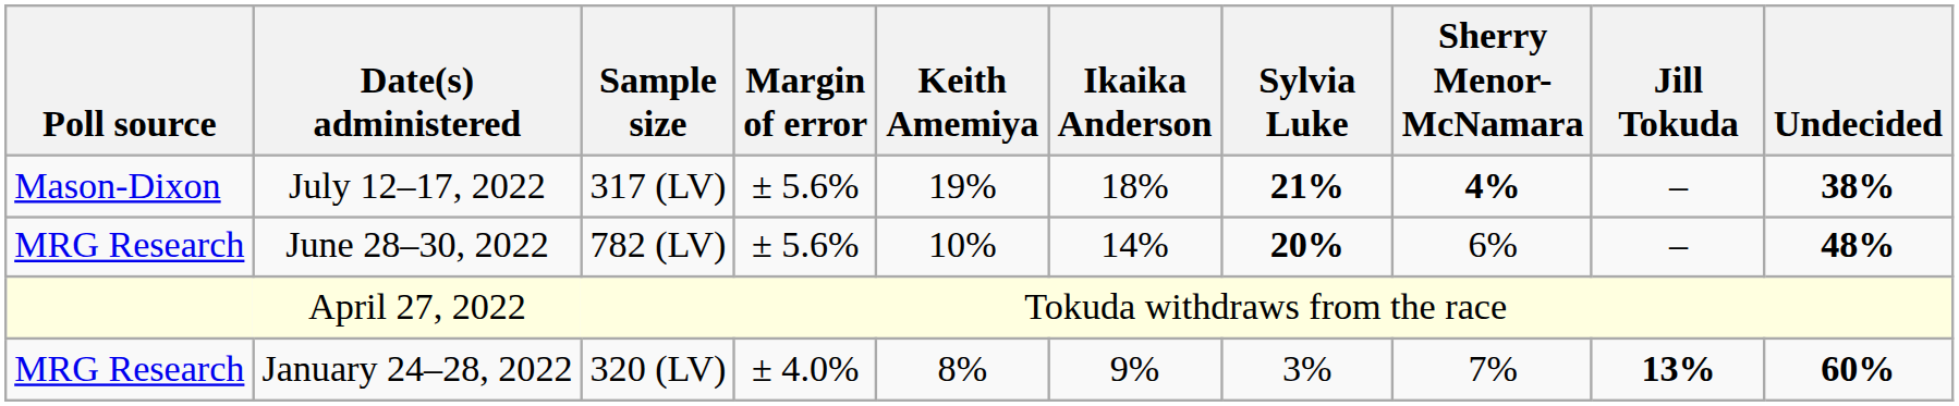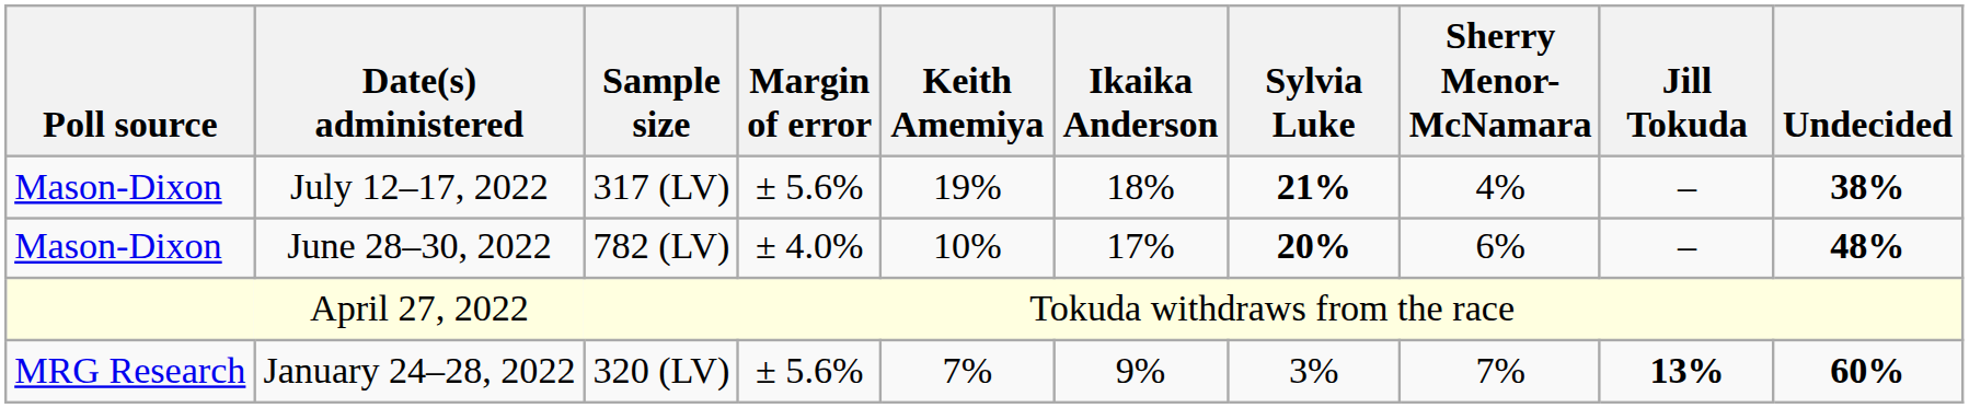 <table class="wikitable" style="font-size:90%;text-align:center;">
 <tr valign=bottom>
 <th>Poll source</th>
 <th>Date(s)<br>administered</th>
 <th>Sample<br>size</th>
 <th>Margin<br>of error</th>
 <th style="width:60px;">Keith<br>Amemiya</th>
 <th style="width:60px;">Ikaika<br>Anderson</th>
 <th style="width:60px;">Sylvia<br>Luke</th>
 <th style="width:60px;">Sherry<br>Menor-McNamara</th>
 <th style="width:60px;">Jill<br>Tokuda</th>
 <th>Undecided</th>
 </tr>
 <tr>
 <td style="text-align:left;"><a href='#'>Mason-Dixon</a></td>
 <td>July 12–17, 2022</td>
 <td>317 (LV)</td>
 <td>± 5.6%</td>
 <td>19%</td>
 <td>18%</td>
 <td><strong>21%</strong></td>
-<td><strong>4%</strong></td>
+<td>4%</td>
 <td>–</td>
 <td><strong>38%</strong></td>
 </tr>
 <tr>
-<td style="text-align:left;"><a href='#'>MRG Research</a></td>
+<td style="text-align:left;"><a href='#'>Mason-Dixon</a></td>
 <td>June 28–30, 2022</td>
 <td>782 (LV)</td>
-<td>± 5.6%</td>
+<td>± 4.0%</td>
 <td>10%</td>
-<td>14%</td>
+<td>17%</td>
 <td><strong>20%</strong></td>
 <td>6%</td>
 <td>–</td>
 <td><strong>48%</strong></td>
 </tr>
 <tr>
 <td style="border-right-style:hidden; background:lightyellow;"></td>
 <td style="border-right-style:hidden; background:lightyellow;">April 27, 2022</td>
 <td colspan="17" style="background:lightyellow;">Tokuda withdraws from the race</td>
 </tr>
 <tr>
 <td style="text-align:left;"><a href='#'>MRG Research</a></td>
 <td>January 24–28, 2022</td>
 <td>320 (LV)</td>
-<td>± 4.0%</td>
-<td>8%</td>
+<td>± 5.6%</td>
+<td>7%</td>
 <td>9%</td>
 <td>3%</td>
 <td>7%</td>
 <td><strong>13%</strong></td>
 <td><strong>60%</strong></td>
 </tr>
 </table>
